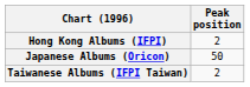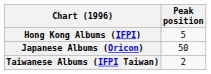 <table class="wikitable plainrowheaders sortable">
 <tr>
 <th scope="col">Chart (1996)</th>
 <th scope="col">Peak<br>position</th>
 </tr>
 <tr>
 <th scope="row">Hong Kong Albums (<a href='#'>IFPI</a>)</th>
-<td align="center">2</td>
+<td align="center">5</td>
 </tr>
 <tr>
 <th scope="row">Japanese Albums (<a href='#'>Oricon</a>)</th>
 <td align="center">50</td>
 </tr>
 <tr>
 <th scope="row">Taiwanese Albums (<a href='#'>IFPI</a> Taiwan)</th>
 <td align="center">2</td>
 </tr>
 </table>
